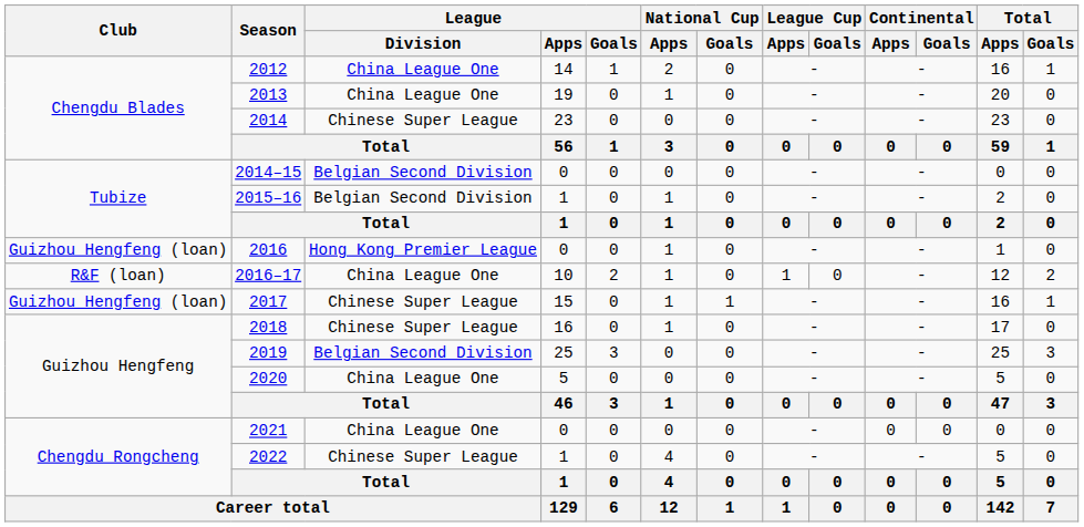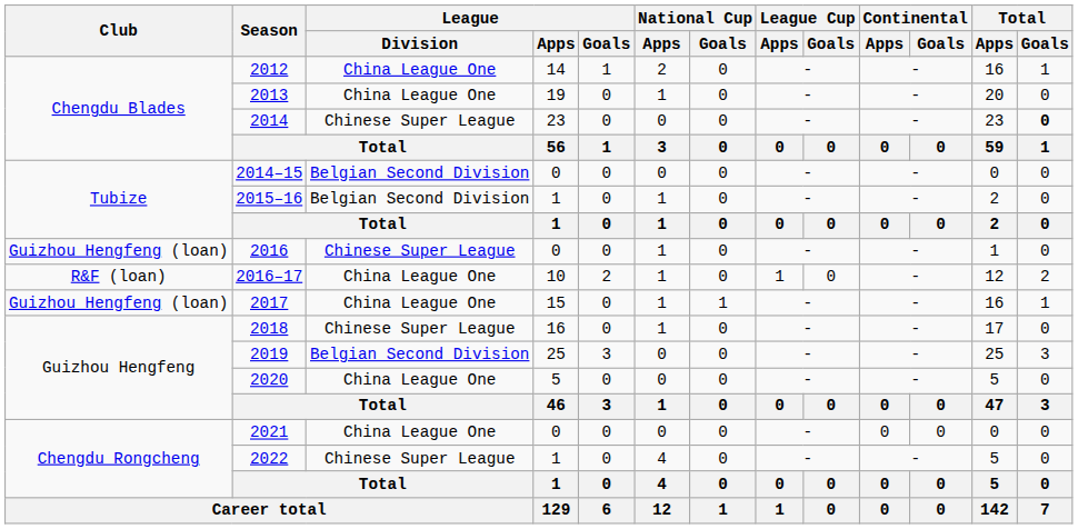 <table class="wikitable" style="text-align: center">
 <tr>
 <th rowspan="2">Club</th>
 <th rowspan="2">Season</th>
 <th colspan="3">League</th>
 <th colspan="2">National Cup</th>
 <th colspan="2">League Cup</th>
 <th colspan="2">Continental</th>
 <th colspan="2">Total</th>
 </tr>
 <tr>
 <th>Division</th>
 <th>Apps</th>
 <th>Goals</th>
 <th>Apps</th>
 <th>Goals</th>
 <th>Apps</th>
 <th>Goals</th>
 <th>Apps</th>
 <th>Goals</th>
 <th>Apps</th>
 <th>Goals</th>
 </tr>
 <tr>
 <td rowspan=4><a href='#'>Chengdu Blades</a></td>
 <td><a href='#'>2012</a></td>
 <td><a href='#'>China League One</a></td>
 <td>14</td>
 <td>1</td>
 <td>2</td>
 <td>0</td>
 <td colspan="2">-</td>
 <td colspan="2">-</td>
 <td>16</td>
 <td>1</td>
 </tr>
 <tr>
 <td><a href='#'>2013</a></td>
 <td>China League One</td>
 <td>19</td>
 <td>0</td>
 <td>1</td>
 <td>0</td>
 <td colspan="2">-</td>
 <td colspan="2">-</td>
 <td>20</td>
 <td>0</td>
 </tr>
 <tr>
 <td><a href='#'>2014</a></td>
 <td>Chinese Super League</td>
 <td>23</td>
 <td>0</td>
 <td>0</td>
 <td>0</td>
 <td colspan="2">-</td>
 <td colspan="2">-</td>
 <td>23</td>
-<td>0</td>
+<td><strong>0</strong></td>
 </tr>
 <tr>
 <th colspan="2"><strong>Total</strong></th>
 <th>56</th>
 <th>1</th>
 <th>3</th>
 <th>0</th>
 <th>0</th>
 <th>0</th>
 <th>0</th>
 <th>0</th>
 <th>59</th>
 <th>1</th>
 </tr>
 <tr>
 <td rowspan=3><a href='#'>Tubize</a></td>
 <td><a href='#'>2014–15</a></td>
 <td><a href='#'>Belgian Second Division</a></td>
 <td>0</td>
 <td>0</td>
 <td>0</td>
 <td>0</td>
 <td colspan="2">-</td>
 <td colspan="2">-</td>
 <td>0</td>
 <td>0</td>
 </tr>
 <tr>
 <td><a href='#'>2015–16</a></td>
 <td>Belgian Second Division</td>
 <td>1</td>
 <td>0</td>
 <td>1</td>
 <td>0</td>
 <td colspan="2">-</td>
 <td colspan="2">-</td>
 <td>2</td>
 <td>0</td>
 </tr>
 <tr>
 <th colspan="2"><strong>Total</strong></th>
 <th>1</th>
 <th>0</th>
 <th>1</th>
 <th>0</th>
 <th>0</th>
 <th>0</th>
 <th>0</th>
 <th>0</th>
 <th>2</th>
 <th>0</th>
 </tr>
 <tr>
 <td><a href='#'>Guizhou Hengfeng</a> (loan)</td>
 <td><a href='#'>2016</a></td>
-<td><a href='#'>Hong Kong Premier League</a></td>
+<td><a href='#'>Chinese Super League</a></td>
 <td>0</td>
 <td>0</td>
 <td>1</td>
 <td>0</td>
 <td colspan="2">-</td>
 <td colspan="2">-</td>
 <td>1</td>
 <td>0</td>
 </tr>
 <tr>
 <td><a href='#'>R&F</a> (loan)</td>
 <td><a href='#'>2016–17</a></td>
 <td>China League One</td>
 <td>10</td>
 <td>2</td>
 <td>1</td>
 <td>0</td>
 <td>1</td>
 <td>0</td>
 <td colspan="2">-</td>
 <td>12</td>
 <td>2</td>
 </tr>
 <tr>
 <td><a href='#'>Guizhou Hengfeng</a> (loan)</td>
 <td><a href='#'>2017</a></td>
-<td>Chinese Super League</td>
+<td>China League One</td>
 <td>15</td>
 <td>0</td>
 <td>1</td>
 <td>1</td>
 <td colspan="2">-</td>
 <td colspan="2">-</td>
 <td>16</td>
 <td>1</td>
 </tr>
 <tr>
 <td rowspan=4>Guizhou Hengfeng</td>
 <td><a href='#'>2018</a></td>
 <td>Chinese Super League</td>
 <td>16</td>
 <td>0</td>
 <td>1</td>
 <td>0</td>
 <td colspan="2">-</td>
 <td colspan="2">-</td>
 <td>17</td>
 <td>0</td>
 </tr>
 <tr>
 <td><a href='#'>2019</a></td>
 <td><a href='#'>Belgian Second Division</a></td>
 <td>25</td>
 <td>3</td>
 <td>0</td>
 <td>0</td>
 <td colspan="2">-</td>
 <td colspan="2">-</td>
 <td>25</td>
 <td>3</td>
 </tr>
 <tr>
 <td><a href='#'>2020</a></td>
 <td>China League One</td>
 <td>5</td>
 <td>0</td>
 <td>0</td>
 <td>0</td>
 <td colspan="2">-</td>
 <td colspan="2">-</td>
 <td>5</td>
 <td>0</td>
 </tr>
 <tr>
 <th colspan="2"><strong>Total</strong></th>
 <th>46</th>
 <th>3</th>
 <th>1</th>
 <th>0</th>
 <th>0</th>
 <th>0</th>
 <th>0</th>
 <th>0</th>
 <th>47</th>
 <th>3</th>
 </tr>
 <tr>
 <td rowspan=3><a href='#'>Chengdu Rongcheng</a></td>
 <td><a href='#'>2021</a></td>
 <td>China League One</td>
 <td>0</td>
 <td>0</td>
 <td>0</td>
 <td>0</td>
 <td colspan="2">-</td>
 <td>0</td>
 <td>0</td>
 <td>0</td>
 <td>0</td>
 </tr>
 <tr>
 <td><a href='#'>2022</a></td>
 <td>Chinese Super League</td>
 <td>1</td>
 <td>0</td>
 <td>4</td>
 <td>0</td>
 <td colspan="2">-</td>
 <td colspan="2">-</td>
 <td>5</td>
 <td>0</td>
 </tr>
 <tr>
 <th colspan="2"><strong>Total</strong></th>
 <th>1</th>
 <th>0</th>
 <th>4</th>
 <th>0</th>
 <th>0</th>
 <th>0</th>
 <th>0</th>
 <th>0</th>
 <th>5</th>
 <th>0</th>
 </tr>
 <tr>
 <th colspan=3>Career total</th>
 <th>129</th>
 <th>6</th>
 <th>12</th>
 <th>1</th>
 <th>1</th>
 <th>0</th>
 <th>0</th>
 <th>0</th>
 <th>142</th>
 <th>7</th>
 </tr>
 </table>
